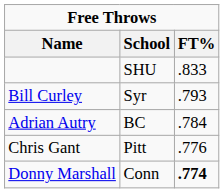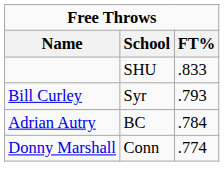 <table class="wikitable">
 <tr>
 <td colspan=3 style="text-align:center;"><strong>Free Throws</strong></td>
 </tr>
 <tr>
 <th>Name</th>
 <th>School</th>
 <th>FT%</th>
 </tr>
 <tr>
 <td></td>
 <td>SHU</td>
 <td>.833</td>
 </tr>
 <tr>
 <td><a href='#'>Bill Curley</a></td>
 <td>Syr</td>
 <td>.793</td>
 </tr>
 <tr>
 <td><a href='#'>Adrian Autry</a></td>
 <td>BC</td>
 <td>.784</td>
 </tr>
 <tr>
-<td>Chris Gant</td>
-<td>Pitt</td>
-<td>.776</td>
-</tr>
-<tr>
 <td><a href='#'>Donny Marshall</a></td>
 <td>Conn</td>
-<td><strong>.774</strong></td>
+<td>.774</td>
 </tr>
 </table>
